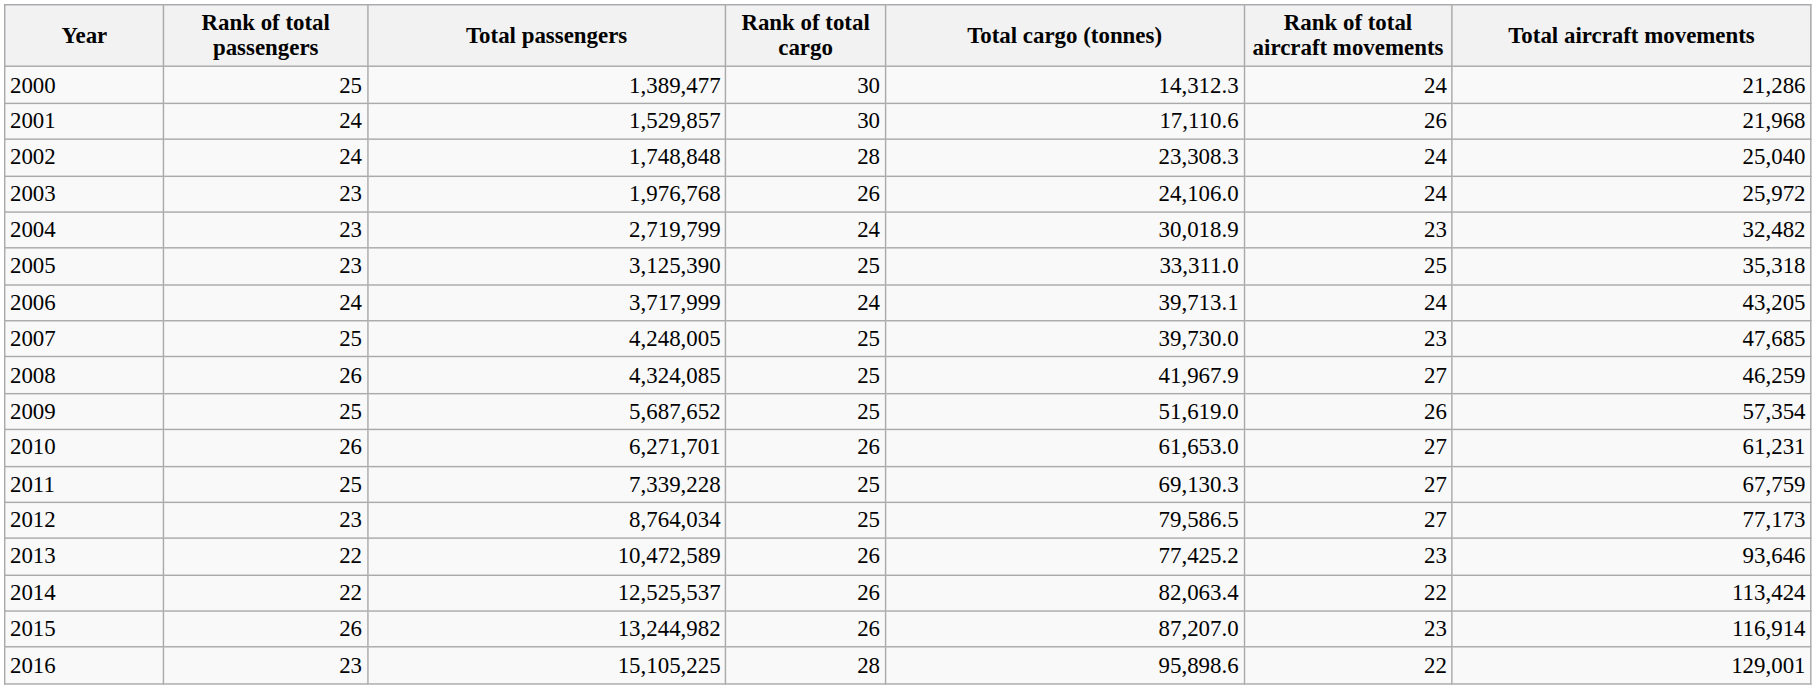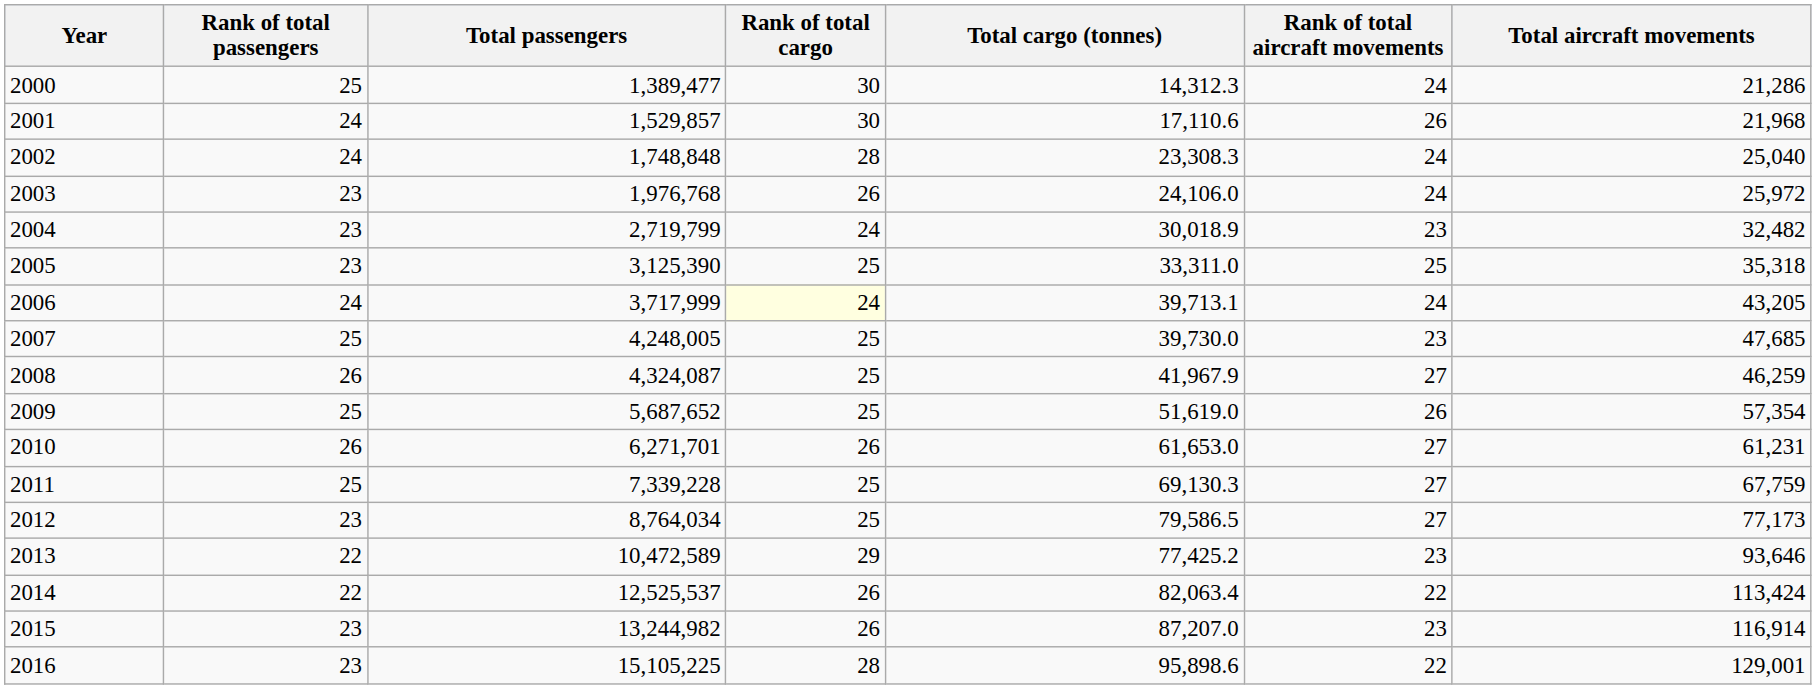 <table class="wikitable sortable" style=" width:100%;">
 <tr style="background:#CEDAF2">
 <th style="width:4%;">Year<br></th>
 <th style="width:4%;">Rank of total passengers<br></th>
 <th style="width:9%;">Total passengers <br></th>
 <th style="width:4%;">Rank of total cargo<br></th>
 <th style="width:9%;">Total cargo (tonnes)<br></th>
 <th style="width:4%;">Rank of total aircraft movements<br></th>
 <th style="width:9%;">Total aircraft movements<br></th>
 </tr>
 <tr align="right">
 <td align="left">2000</td>
 <td>25</td>
 <td>1,389,477</td>
 <td>30</td>
 <td>14,312.3</td>
 <td>24</td>
 <td>21,286</td>
 </tr>
 <tr align="right">
 <td align="left">2001</td>
 <td>24</td>
 <td>1,529,857</td>
 <td>30</td>
 <td>17,110.6</td>
 <td>26</td>
 <td>21,968</td>
 </tr>
 <tr align="right">
 <td align="left">2002</td>
 <td>24</td>
 <td>1,748,848</td>
 <td>28</td>
 <td>23,308.3</td>
 <td>24</td>
 <td>25,040</td>
 </tr>
 <tr align="right">
 <td align="left">2003</td>
 <td>23</td>
 <td>1,976,768</td>
 <td>26</td>
 <td>24,106.0</td>
 <td>24</td>
 <td>25,972</td>
 </tr>
 <tr align="right">
 <td align="left">2004</td>
 <td>23</td>
 <td>2,719,799</td>
 <td>24</td>
 <td>30,018.9</td>
 <td>23</td>
 <td>32,482</td>
 </tr>
 <tr align="right">
 <td align="left">2005</td>
 <td>23</td>
 <td>3,125,390</td>
 <td>25</td>
 <td>33,311.0</td>
 <td>25</td>
 <td>35,318</td>
 </tr>
 <tr align="right">
 <td align="left">2006</td>
 <td>24</td>
 <td>3,717,999</td>
-<td>24</td>
+<td style="background: lightyellow;">24</td>
 <td>39,713.1</td>
 <td>24</td>
 <td>43,205</td>
 </tr>
 <tr align="right">
 <td align="left">2007</td>
 <td>25</td>
 <td>4,248,005</td>
 <td>25</td>
 <td>39,730.0</td>
 <td>23</td>
 <td>47,685</td>
 </tr>
 <tr align="right">
 <td align="left">2008</td>
 <td>26</td>
-<td>4,324,085</td>
+<td>4,324,087</td>
 <td>25</td>
 <td>41,967.9</td>
 <td>27</td>
 <td>46,259</td>
 </tr>
 <tr align="right">
 <td align="left">2009</td>
 <td>25</td>
 <td>5,687,652</td>
 <td>25</td>
 <td>51,619.0</td>
 <td>26</td>
 <td>57,354</td>
 </tr>
 <tr align="right">
 <td align="left">2010</td>
 <td>26</td>
 <td>6,271,701</td>
 <td>26</td>
 <td>61,653.0</td>
 <td>27</td>
 <td>61,231</td>
 </tr>
 <tr align="right">
 <td align="left">2011</td>
 <td>25</td>
 <td>7,339,228</td>
 <td>25</td>
 <td>69,130.3</td>
 <td>27</td>
 <td>67,759</td>
 </tr>
 <tr align="right">
 <td align="left">2012</td>
 <td>23</td>
 <td>8,764,034</td>
 <td>25</td>
 <td>79,586.5</td>
 <td>27</td>
 <td>77,173</td>
 </tr>
 <tr align="right">
 <td align="left">2013</td>
 <td>22</td>
 <td>10,472,589</td>
-<td>26</td>
+<td>29</td>
 <td>77,425.2</td>
 <td>23</td>
 <td>93,646</td>
 </tr>
 <tr align="right">
 <td align="left">2014</td>
 <td>22</td>
 <td>12,525,537</td>
 <td>26</td>
 <td>82,063.4</td>
 <td>22</td>
 <td>113,424</td>
 </tr>
 <tr align="right">
 <td align="left">2015</td>
-<td>26</td>
+<td>23</td>
 <td>13,244,982</td>
 <td>26</td>
 <td>87,207.0</td>
 <td>23</td>
 <td>116,914</td>
 </tr>
 <tr align="right">
 <td align="left">2016</td>
 <td>23</td>
 <td>15,105,225</td>
 <td>28</td>
 <td>95,898.6</td>
 <td>22</td>
 <td>129,001</td>
 </tr>
 </table>
